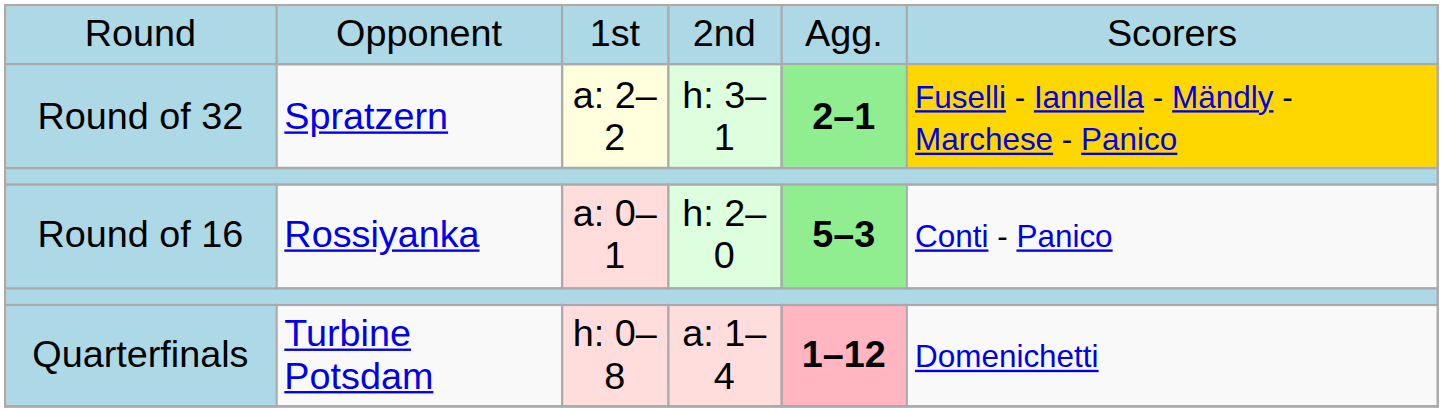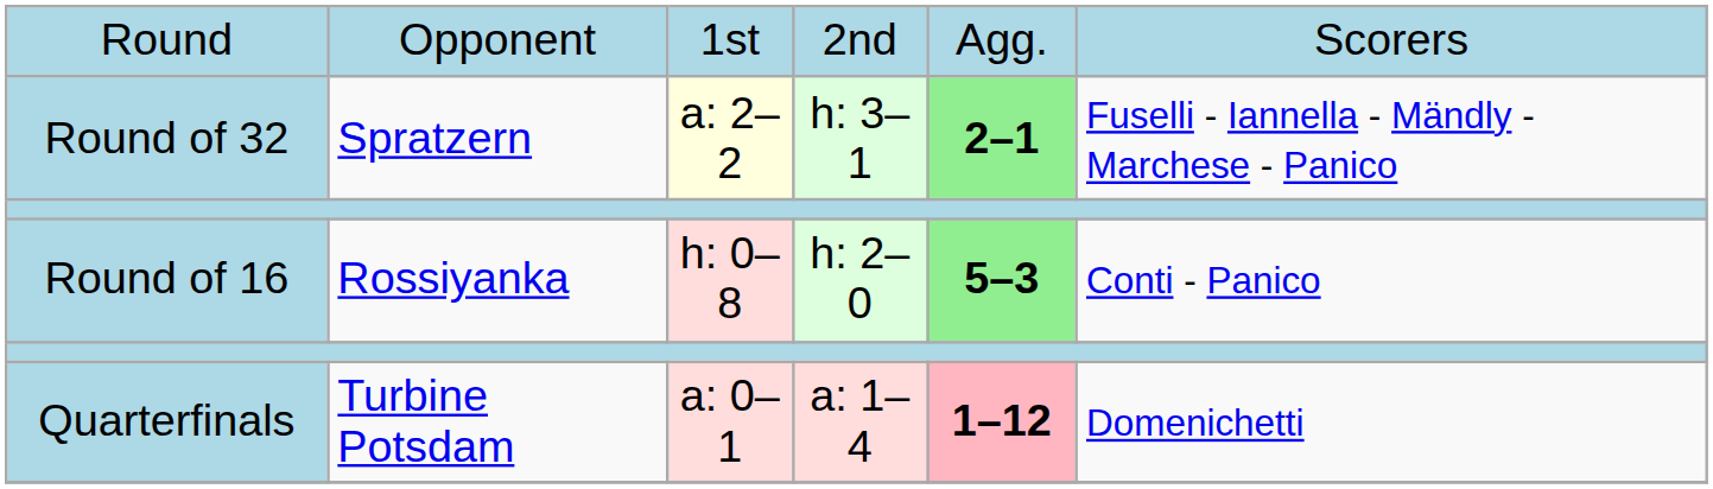 <table class="wikitable" style="text-align:center">
 <tr bgcolor=lightblue>
 <td width=150px>Round</td>
 <td width=200px>Opponent</td>
 <td width=80px>1st</td>
 <td width=80px>2nd</td>
 <td width=80px>Agg.</td>
 <td width=600px>Scorers</td>
 </tr>
 <tr>
 <td bgcolor=lightblue>Round of 32</td>
 <td align=left> <a href='#'>Spratzern</a></td>
 <td bgcolor="#ffffdd">a: 2–2</td>
 <td bgcolor="#ddffdd">h: 3–1</td>
 <td bgcolor=lightgreen><strong>2–1</strong></td>
-<td align=left style="background: gold;"><small><a href='#'>Fuselli</a> - <a href='#'>Iannella</a> - <a href='#'>Mändly</a> - <a href='#'>Marchese</a> - <a href='#'>Panico</a></small></td>
+<td align=left><small><a href='#'>Fuselli</a> - <a href='#'>Iannella</a> - <a href='#'>Mändly</a> - <a href='#'>Marchese</a> - <a href='#'>Panico</a></small></td>
 </tr>
 <tr bgcolor=lightblue>
 <td colspan=6></td>
 </tr>
 <tr>
 <td bgcolor=lightblue>Round of 16</td>
 <td align=left> <a href='#'>Rossiyanka</a></td>
-<td bgcolor="#ffdddd">a: 0–1</td>
+<td bgcolor="#ffdddd">h: 0–8</td>
 <td bgcolor="#ddffdd">h: 2–0</td>
 <td bgcolor=lightgreen><strong>5–3</strong></td>
 <td align=left><small><a href='#'>Conti</a> - <a href='#'>Panico</a></small></td>
 </tr>
 <tr bgcolor=lightblue>
 <td colspan=6></td>
 </tr>
 <tr>
 <td bgcolor=lightblue>Quarterfinals</td>
 <td align=left> <a href='#'>Turbine Potsdam</a></td>
-<td bgcolor="#ffdddd">h: 0–8</td>
+<td bgcolor="#ffdddd">a: 0–1</td>
 <td bgcolor="#ffdddd">a: 1–4</td>
 <td bgcolor=lightpink><strong>1–12</strong></td>
 <td align=left><small><a href='#'>Domenichetti</a></small></td>
 </tr>
 <tr>
 </tr>
 </table>
